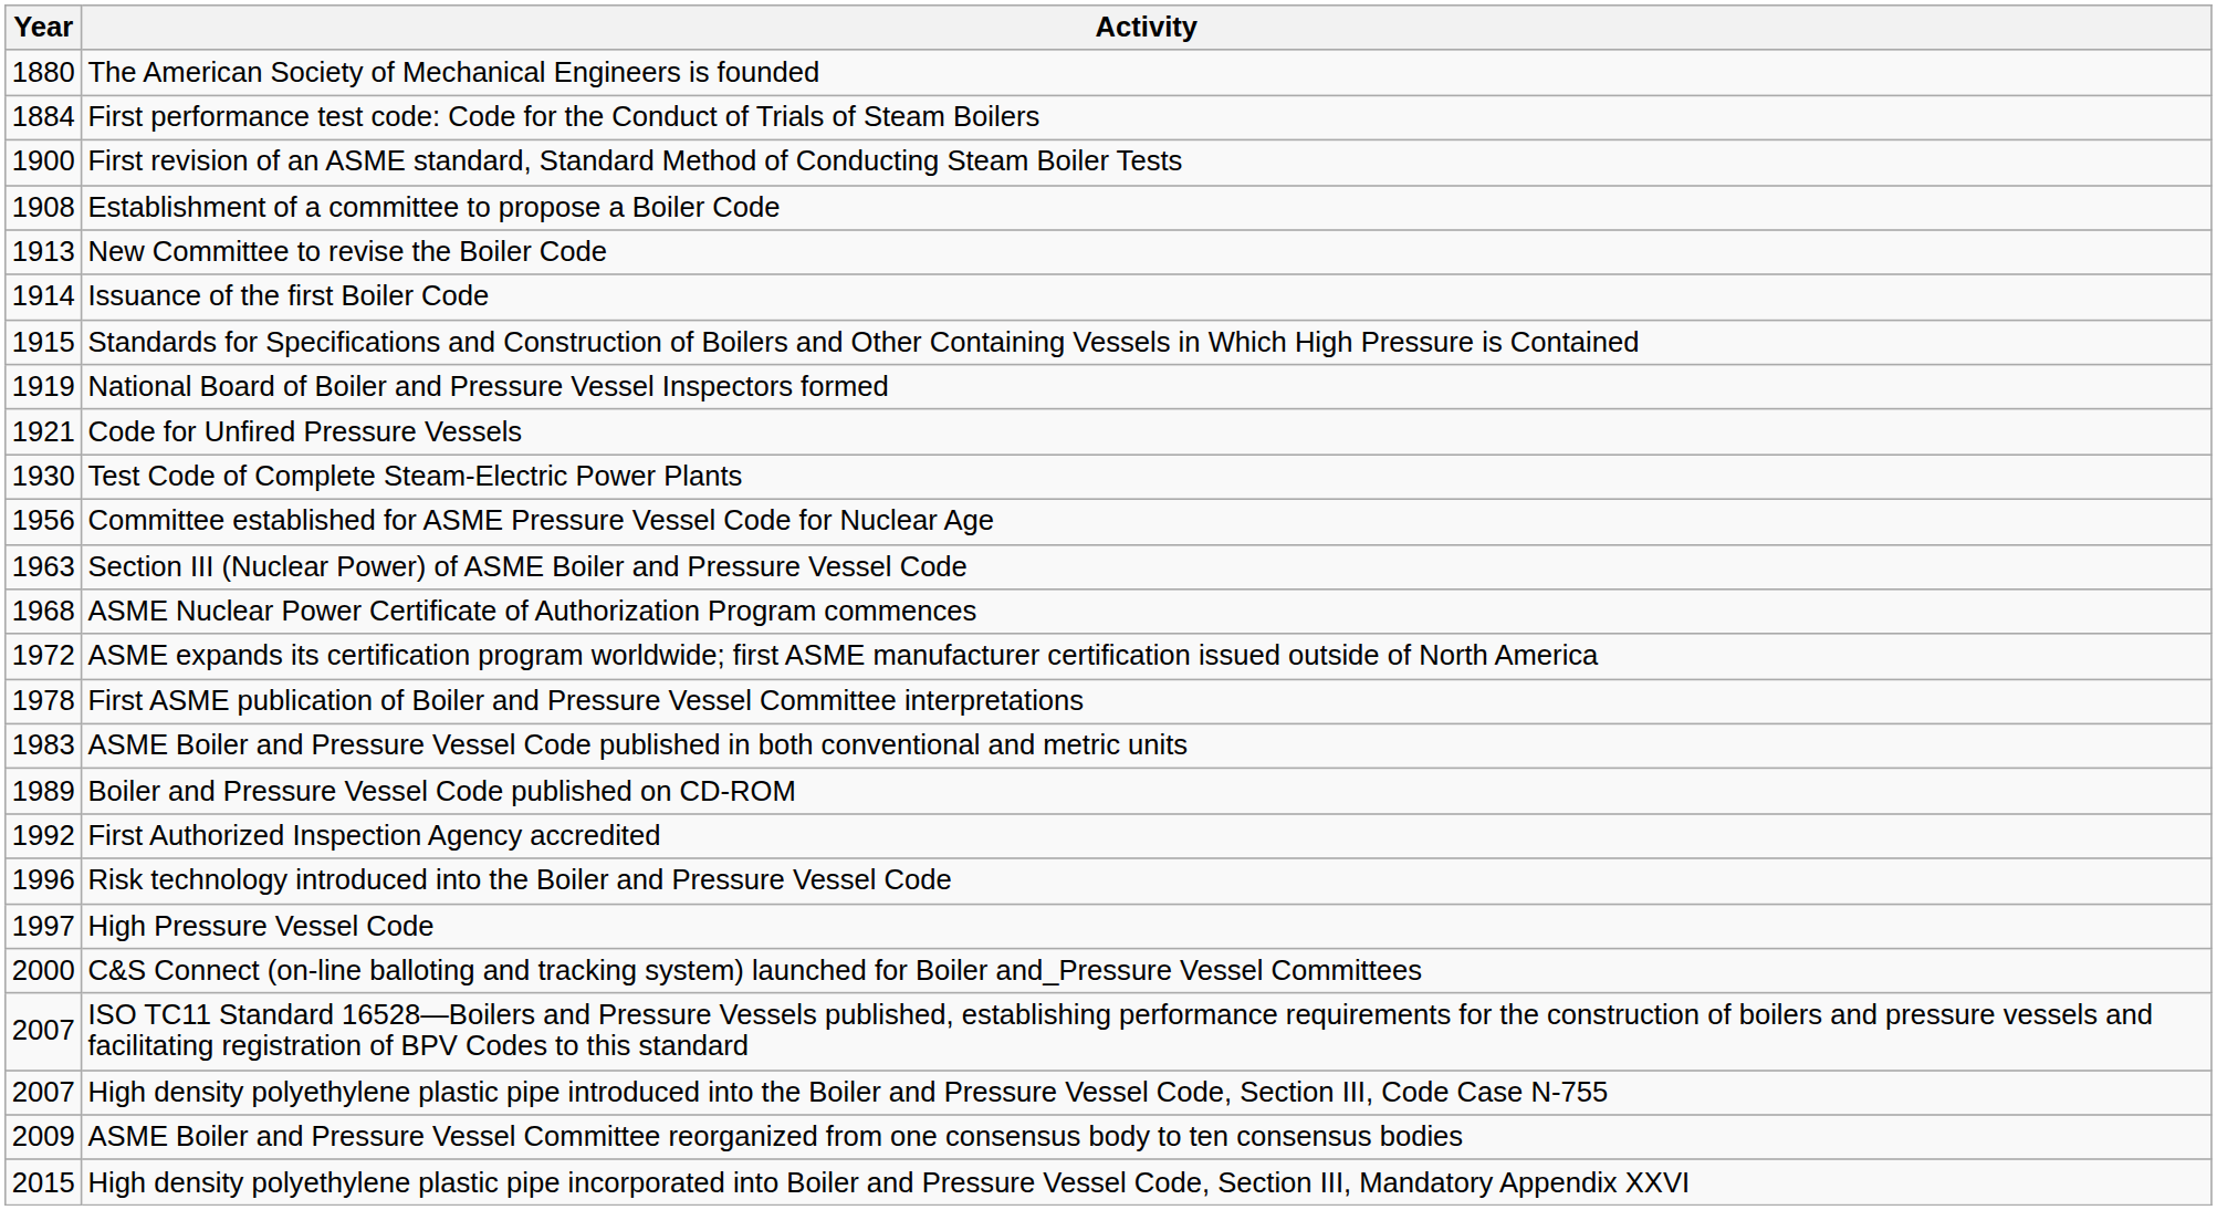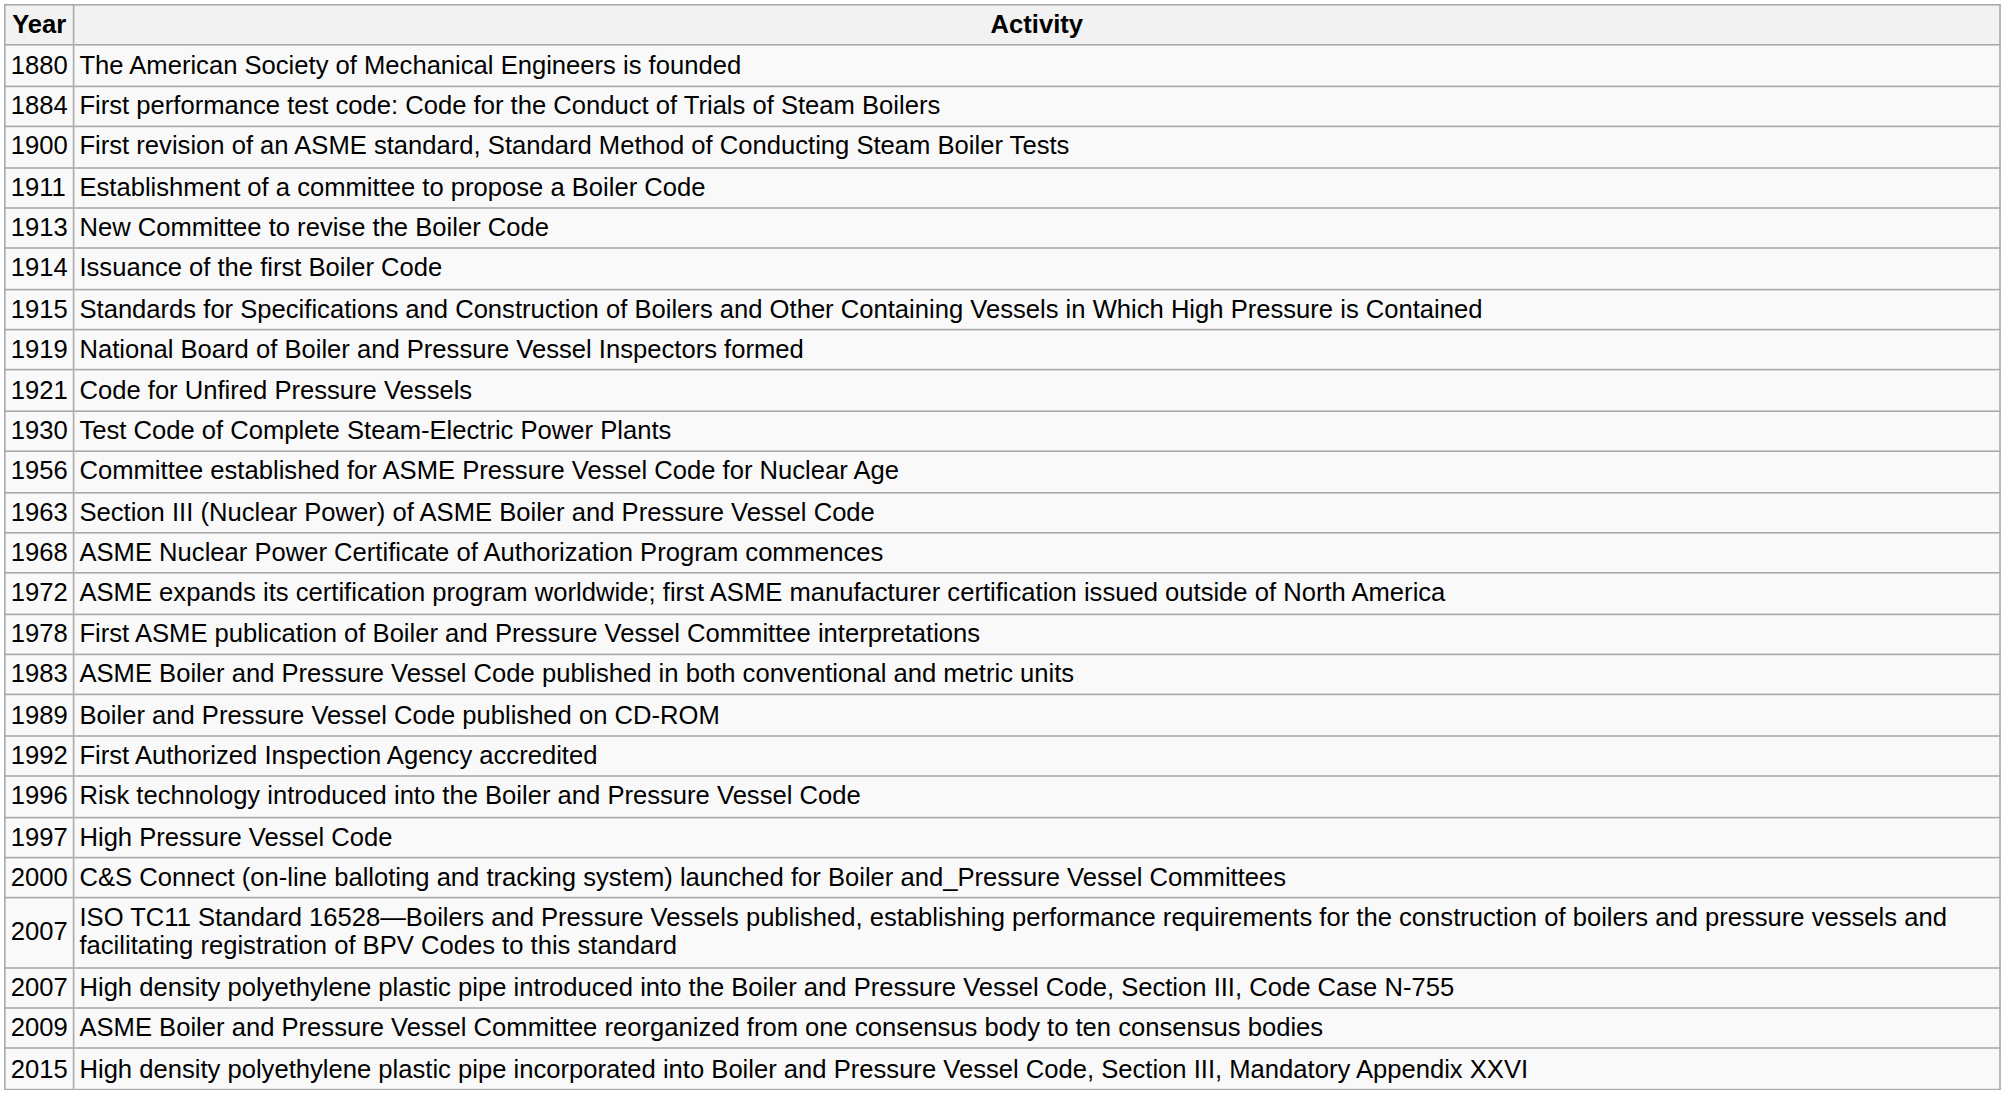 <table class="wikitable sortable" border="1">
 <tr>
 <th scope="col">Year</th>
 <th scope="col">Activity</th>
 </tr>
 <tr>
 <td>1880</td>
 <td>The American Society of Mechanical Engineers is founded</td>
 </tr>
 <tr>
 <td>1884</td>
 <td>First performance test code: Code for the Conduct of Trials of Steam Boilers</td>
 </tr>
 <tr>
 <td>1900</td>
 <td>First revision of an ASME standard, Standard Method of Conducting Steam Boiler Tests</td>
 </tr>
 <tr>
-<td>1908</td>
+<td>1911</td>
 <td>Establishment of a committee to propose a Boiler Code</td>
 </tr>
 <tr>
 <td>1913</td>
 <td>New Committee to revise the Boiler Code</td>
 </tr>
 <tr>
 <td>1914</td>
 <td>Issuance of the first Boiler Code</td>
 </tr>
 <tr>
 <td>1915</td>
 <td>Standards for Specifications and Construction of Boilers and Other Containing Vessels in Which High Pressure is Contained</td>
 </tr>
 <tr>
 <td>1919</td>
 <td>National Board of Boiler and Pressure Vessel Inspectors formed</td>
 </tr>
 <tr>
 <td>1921</td>
 <td>Code for Unfired Pressure Vessels</td>
 </tr>
 <tr>
 <td>1930</td>
 <td>Test Code of Complete Steam-Electric Power Plants</td>
 </tr>
 <tr>
 <td>1956</td>
 <td>Committee established for ASME Pressure Vessel Code for Nuclear Age</td>
 </tr>
 <tr>
 <td>1963</td>
 <td>Section III (Nuclear Power) of ASME Boiler and Pressure Vessel Code</td>
 </tr>
 <tr>
 <td>1968</td>
 <td>ASME Nuclear Power Certificate of Authorization Program commences</td>
 </tr>
 <tr>
 <td>1972</td>
 <td>ASME expands its certification program worldwide; first ASME manufacturer certification issued outside of North America</td>
 </tr>
 <tr>
 <td>1978</td>
 <td>First ASME publication of Boiler and Pressure Vessel Committee interpretations</td>
 </tr>
 <tr>
 <td>1983</td>
 <td>ASME Boiler and Pressure Vessel Code published in both conventional and metric units</td>
 </tr>
 <tr>
 <td>1989</td>
 <td>Boiler and Pressure Vessel Code published on CD-ROM</td>
 </tr>
 <tr>
 <td>1992</td>
 <td>First Authorized Inspection Agency accredited</td>
 </tr>
 <tr>
 <td>1996</td>
 <td>Risk technology introduced into the Boiler and Pressure Vessel Code</td>
 </tr>
 <tr>
 <td>1997</td>
 <td>High Pressure Vessel Code</td>
 </tr>
 <tr>
 <td>2000</td>
 <td>C&S Connect (on-line balloting and tracking system) launched for Boiler and_Pressure Vessel Committees</td>
 </tr>
 <tr>
 <td>2007</td>
 <td>ISO TC11 Standard 16528—Boilers and Pressure Vessels published, establishing performance requirements for the construction of boilers and pressure vessels and facilitating registration of BPV Codes to this standard</td>
 </tr>
 <tr>
 <td>2007</td>
 <td>High density polyethylene plastic pipe introduced into the Boiler and Pressure Vessel Code, Section III, Code Case N-755</td>
 </tr>
 <tr>
 <td>2009</td>
 <td>ASME Boiler and Pressure Vessel Committee reorganized from one consensus body to ten consensus bodies</td>
 </tr>
 <tr>
 <td>2015</td>
 <td>High density polyethylene plastic pipe incorporated into Boiler and Pressure Vessel Code, Section III, Mandatory Appendix XXVI</td>
 </tr>
 </table>
